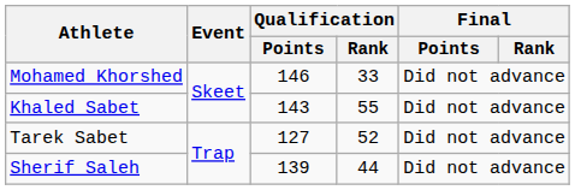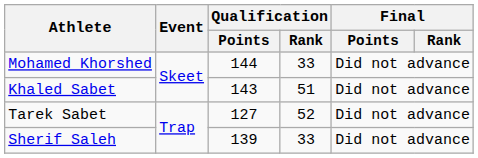 <table class="wikitable" style="font-size:90%">
 <tr>
 <th rowspan="2">Athlete</th>
 <th rowspan="2">Event</th>
 <th colspan=2>Qualification</th>
 <th colspan=2>Final</th>
 </tr>
 <tr style="font-size:95%">
 <th>Points</th>
 <th>Rank</th>
 <th>Points</th>
 <th>Rank</th>
 </tr>
 <tr align=center>
 <td align=left><a href='#'>Mohamed Khorshed</a></td>
 <td align=left rowspan=2><a href='#'>Skeet</a></td>
-<td>146</td>
+<td>144</td>
 <td>33</td>
 <td colspan=2>Did not advance</td>
 </tr>
 <tr align=center>
 <td align=left><a href='#'>Khaled Sabet</a></td>
 <td>143</td>
-<td>55</td>
+<td>51</td>
 <td colspan=2>Did not advance</td>
 </tr>
 <tr align=center>
 <td align=left>Tarek Sabet</td>
 <td align=left rowspan=2><a href='#'>Trap</a></td>
 <td>127</td>
 <td>52</td>
 <td colspan=2>Did not advance</td>
 </tr>
 <tr align=center>
 <td align=left><a href='#'>Sherif Saleh</a></td>
 <td>139</td>
-<td>44</td>
+<td>33</td>
 <td colspan=2>Did not advance</td>
 </tr>
 </table>
